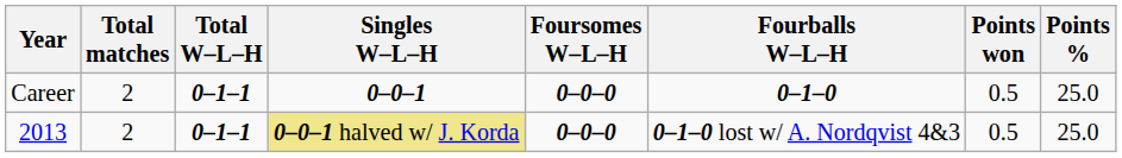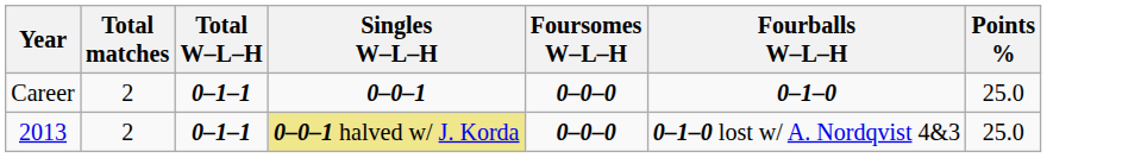 <table class="wikitable" style="text-align:center; font-size: 95%;">
 <tr>
 <th>Year</th>
 <th>Total<br>matches</th>
 <th>Total<br>W–L–H</th>
 <th>Singles<br>W–L–H</th>
 <th>Foursomes<br>W–L–H</th>
 <th>Fourballs<br>W–L–H</th>
-<th>Points<br>won</th>
 <th>Points<br>%</th>
 </tr>
 <tr>
 <td>Career</td>
 <td>2</td>
 <td><strong><em>0–1–1</em></strong></td>
 <td><strong><em>0–0–1</em></strong></td>
 <td><strong><em>0–0–0</em></strong></td>
 <td><strong><em>0–1–0</em></strong></td>
-<td>0.5</td>
 <td>25.0</td>
 </tr>
 <tr>
 <td><a href='#'>2013</a></td>
 <td>2</td>
 <td><strong><em>0–1–1</em></strong></td>
 <td style="background: khaki;"><strong><em>0–0–1</em></strong> halved w/ <a href='#'>J. Korda</a></td>
 <td><strong><em>0–0–0</em></strong></td>
 <td><strong><em>0–1–0</em></strong> lost w/ <a href='#'>A. Nordqvist</a> 4&3</td>
-<td>0.5</td>
 <td>25.0</td>
 </tr>
 </table>
